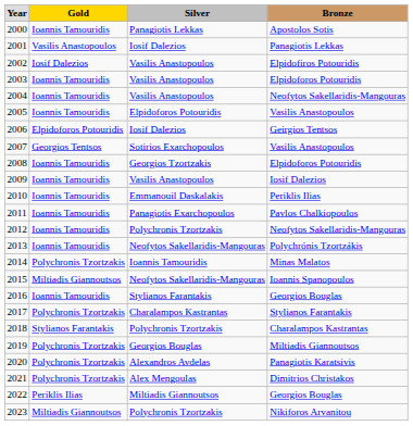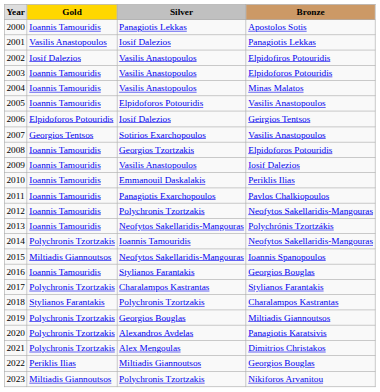 <table class="wikitable sortable alternance" style="font-size:95%">
 <tr style="text-align:center; background:#e4e4e4; font-weight:bold;">
 <td style="background:#ddd; ">Year</td>
 <td style="background:gold; ">Gold</td>
 <td style="background:silver; ">Silver</td>
 <td style="background:#c96; ">Bronze</td>
 </tr>
 <tr>
 <td>2000</td>
 <td><a href='#'>Ioannis Tamouridis</a></td>
 <td><a href='#'>Panagiotis Lekkas</a></td>
 <td><a href='#'>Apostolos Sotis</a></td>
 </tr>
 <tr>
 <td>2001</td>
 <td><a href='#'>Vasilis Anastopoulos</a></td>
 <td><a href='#'>Iosif Dalezios</a></td>
 <td><a href='#'>Panagiotis Lekkas</a></td>
 </tr>
 <tr>
 <td>2002</td>
 <td><a href='#'>Iosif Dalezios</a></td>
 <td><a href='#'>Vasilis Anastopoulos</a></td>
 <td><a href='#'>Elpidofiros Potouridis</a></td>
 </tr>
 <tr>
 <td>2003</td>
 <td><a href='#'>Ioannis Tamouridis</a></td>
 <td><a href='#'>Vasilis Anastopoulos</a></td>
 <td><a href='#'>Elpidoforos Potouridis</a></td>
 </tr>
 <tr>
 <td>2004</td>
 <td><a href='#'>Ioannis Tamouridis</a></td>
 <td><a href='#'>Vasilis Anastopoulos</a></td>
-<td><a href='#'>Neofytos Sakellaridis-Mangouras</a></td>
+<td><a href='#'>Minas Malatos</a></td>
 </tr>
 <tr>
 <td>2005</td>
 <td><a href='#'>Ioannis Tamouridis</a></td>
 <td><a href='#'>Elpidoforos Potouridis</a></td>
 <td><a href='#'>Vasilis Anastopoulos</a></td>
 </tr>
 <tr>
 <td>2006</td>
 <td><a href='#'>Elpidoforos Potouridis</a></td>
 <td><a href='#'>Iosif Dalezios</a></td>
 <td><a href='#'>Geirgios Tentsos</a></td>
 </tr>
 <tr>
 <td>2007</td>
 <td><a href='#'>Georgios Tentsos</a></td>
 <td><a href='#'>Sotirios Exarchopoulos</a></td>
 <td><a href='#'>Vasilis Anastopoulos</a></td>
 </tr>
 <tr>
 <td>2008</td>
 <td><a href='#'>Ioannis Tamouridis</a></td>
 <td><a href='#'>Georgios Tzortzakis</a></td>
 <td><a href='#'>Elpidoforos Potouridis</a></td>
 </tr>
 <tr>
 <td>2009</td>
 <td><a href='#'>Ioannis Tamouridis</a></td>
 <td><a href='#'>Vasilis Anastopoulos</a></td>
 <td><a href='#'>Iosif Dalezios</a></td>
 </tr>
 <tr>
 <td>2010</td>
 <td><a href='#'>Ioannis Tamouridis</a></td>
 <td><a href='#'>Emmanouil Daskalakis</a></td>
 <td><a href='#'>Periklis Ilias</a></td>
 </tr>
 <tr>
 <td>2011</td>
 <td><a href='#'>Ioannis Tamouridis</a></td>
 <td><a href='#'>Panagiotis Exarchopoulos</a></td>
 <td><a href='#'>Pavlos Chalkiopoulos</a></td>
 </tr>
 <tr>
 <td>2012</td>
 <td><a href='#'>Ioannis Tamouridis</a></td>
 <td><a href='#'>Polychronis Tzortzakis</a></td>
 <td><a href='#'>Neofytos Sakellaridis-Mangouras</a></td>
 </tr>
 <tr>
 <td>2013</td>
 <td><a href='#'>Ioannis Tamouridis</a></td>
 <td><a href='#'>Neofytos Sakellaridis-Mangouras</a></td>
 <td><a href='#'>Polychrónis Tzortzákis</a></td>
 </tr>
 <tr>
 <td>2014</td>
 <td><a href='#'>Polychronis Tzortzakis</a></td>
 <td><a href='#'>Ioannis Tamouridis</a></td>
-<td><a href='#'>Minas Malatos</a></td>
+<td><a href='#'>Neofytos Sakellaridis-Mangouras</a></td>
 </tr>
 <tr>
 <td>2015</td>
 <td><a href='#'>Miltiadis Giannoutsos</a></td>
 <td><a href='#'>Neofytos Sakellaridis-Mangouras</a></td>
 <td><a href='#'>Ioannis Spanopoulos</a></td>
 </tr>
 <tr>
 <td>2016</td>
 <td><a href='#'>Ioannis Tamouridis</a></td>
 <td><a href='#'>Stylianos Farantakis</a></td>
 <td><a href='#'>Georgios Bouglas</a></td>
 </tr>
 <tr>
 <td>2017</td>
 <td><a href='#'>Polychronis Tzortzakis</a></td>
 <td><a href='#'>Charalampos Kastrantas</a></td>
 <td><a href='#'>Stylianos Farantakis</a></td>
 </tr>
 <tr>
 <td>2018</td>
 <td><a href='#'>Stylianos Farantakis</a></td>
 <td><a href='#'>Polychronis Tzortzakis</a></td>
 <td><a href='#'>Charalampos Kastrantas</a></td>
 </tr>
 <tr>
 <td>2019</td>
 <td><a href='#'>Polychronis Tzortzakis</a></td>
 <td><a href='#'>Georgios Bouglas</a></td>
 <td><a href='#'>Miltiadis Giannoutsos</a></td>
 </tr>
 <tr>
 <td>2020</td>
 <td><a href='#'>Polychronis Tzortzakis</a></td>
 <td><a href='#'>Alexandros Avdelas</a></td>
 <td><a href='#'>Panagiotis Karatsivis</a></td>
 </tr>
 <tr>
 <td>2021</td>
 <td><a href='#'>Polychronis Tzortzakis</a></td>
 <td><a href='#'>Alex Mengoulas</a></td>
 <td><a href='#'>Dimitrios Christakos</a></td>
 </tr>
 <tr>
 <td>2022</td>
 <td><a href='#'>Periklis Ilias</a></td>
 <td><a href='#'>Miltiadis Giannoutsos</a></td>
 <td><a href='#'>Georgios Bouglas</a></td>
 </tr>
 <tr>
 <td>2023</td>
 <td><a href='#'>Miltiadis Giannoutsos</a></td>
 <td><a href='#'>Polychronis Tzortzakis</a></td>
 <td><a href='#'>Nikiforos Arvanitou</a></td>
 </tr>
 </table>
